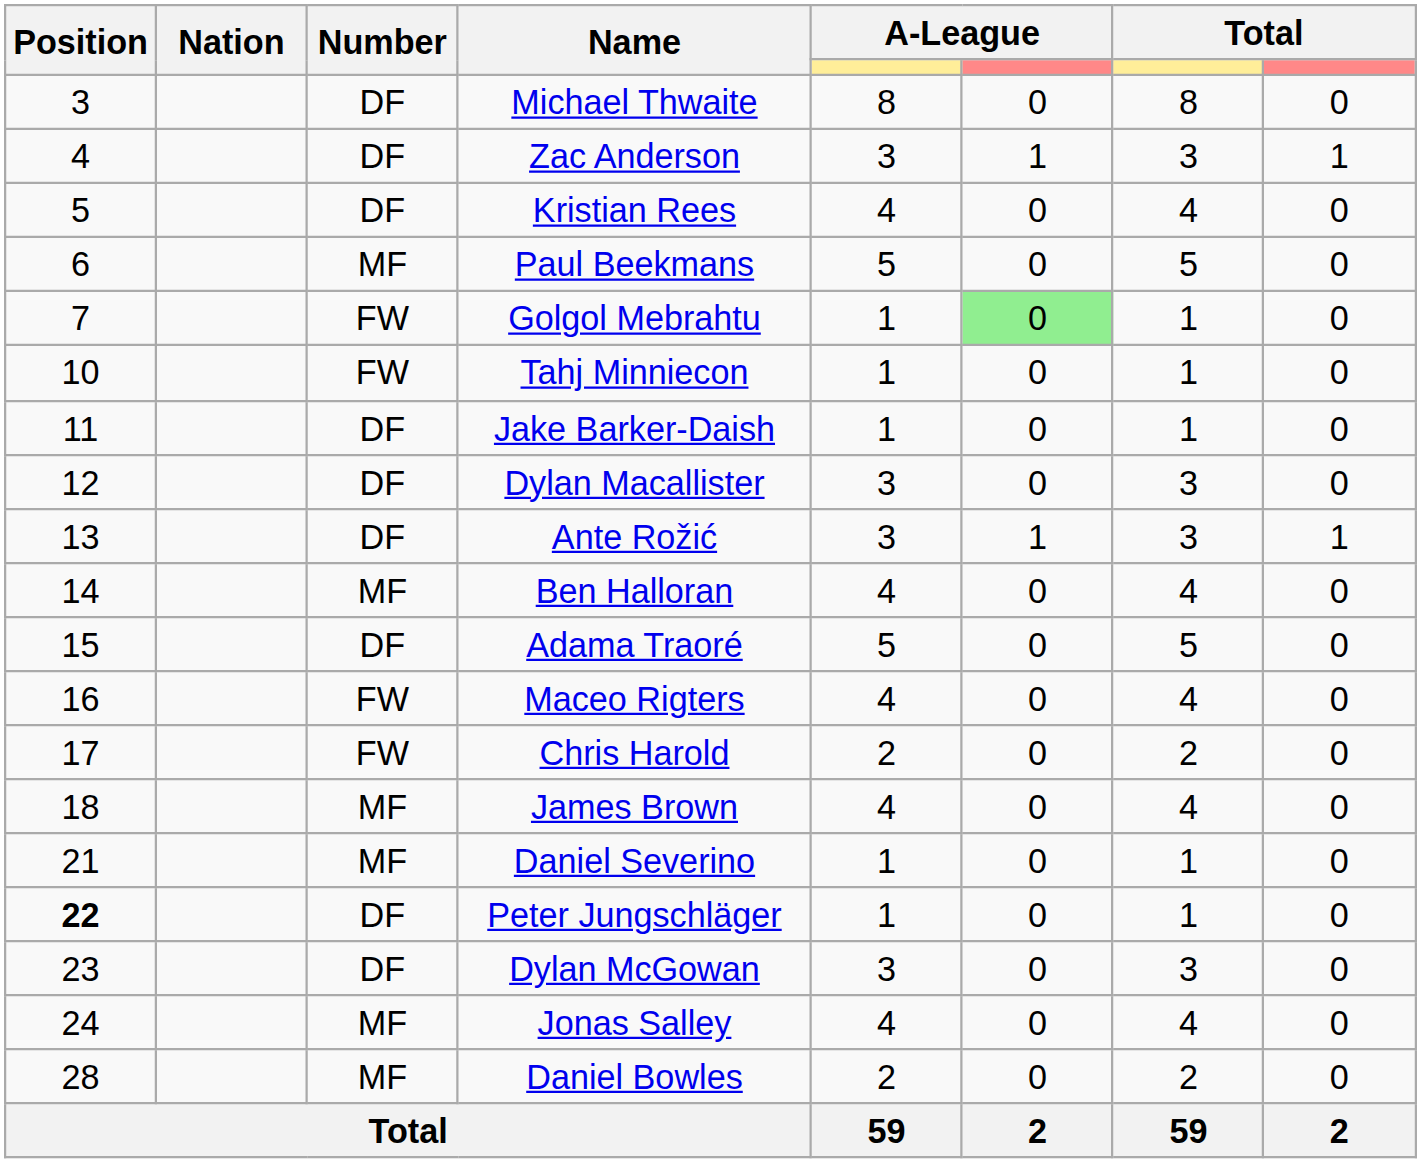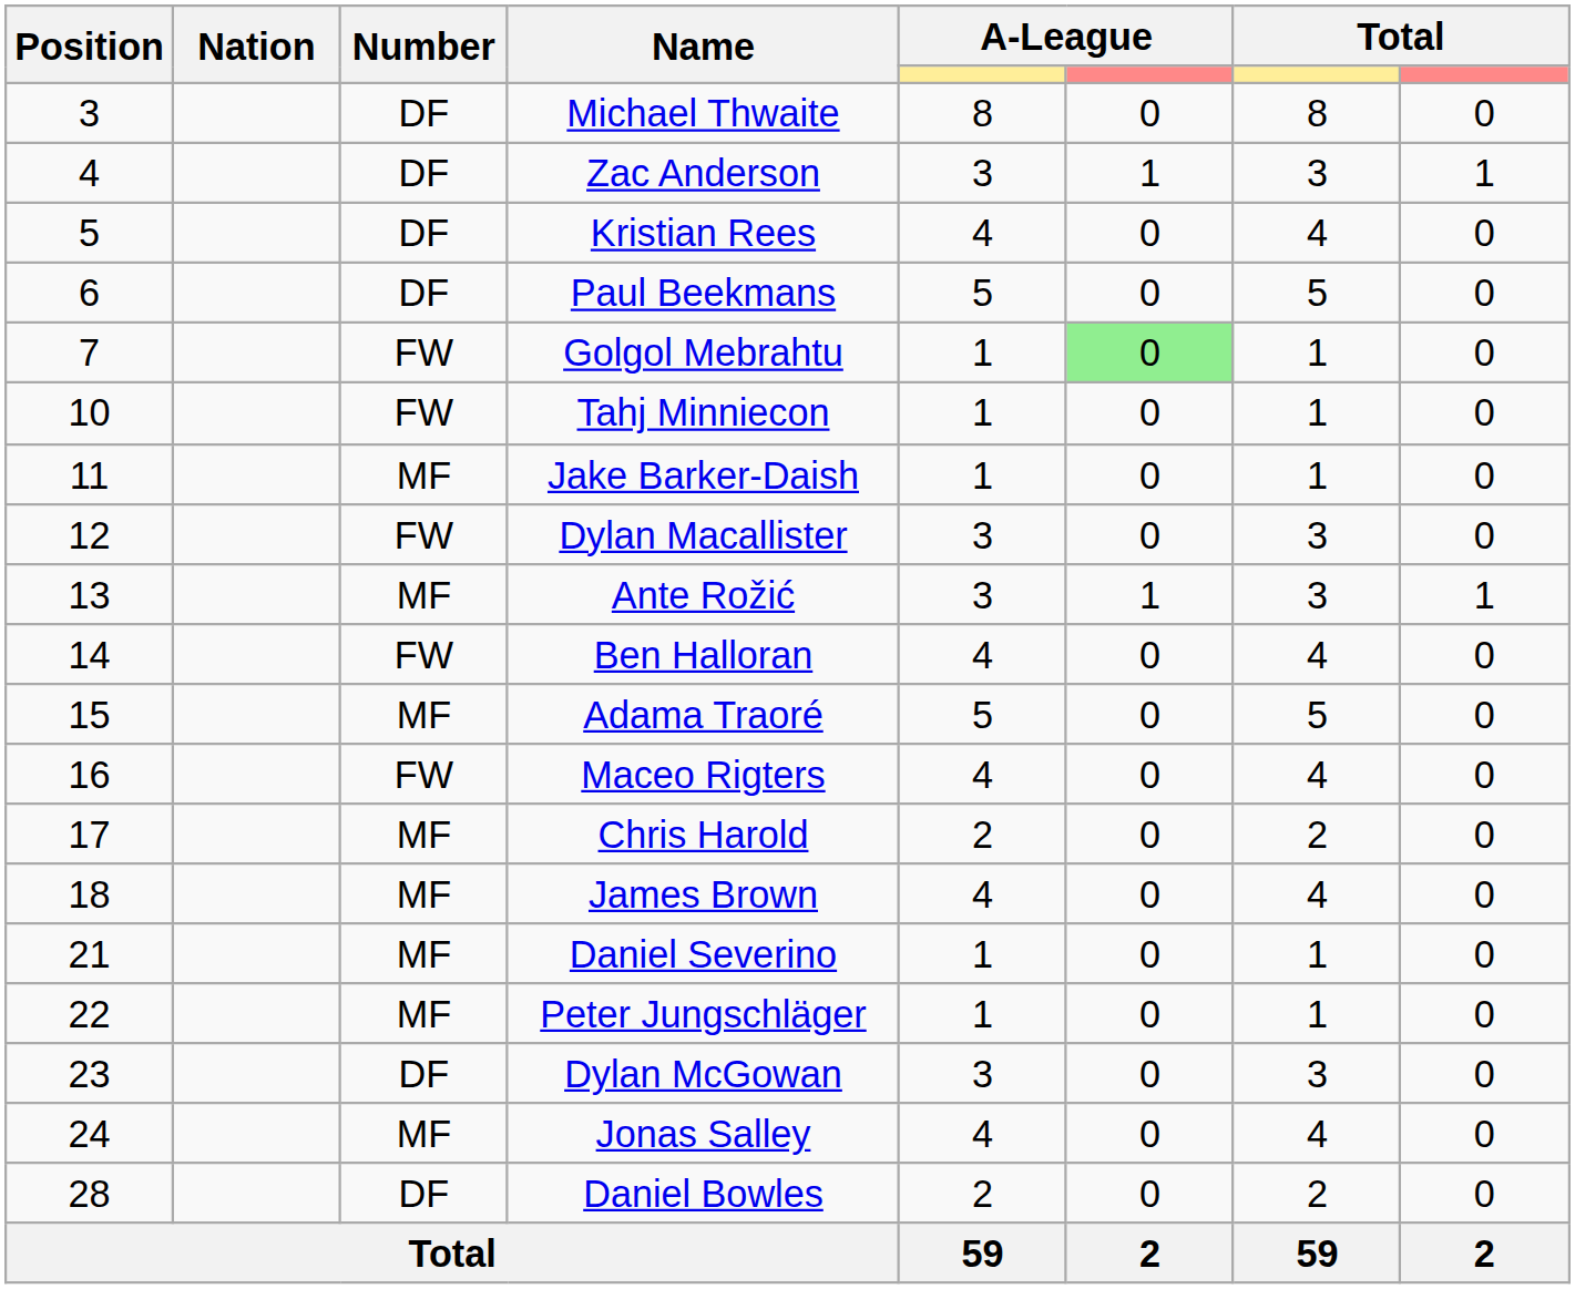 <table class="wikitable" style="font-size: 95%; text-align: center;">
 <tr>
 <th rowspan=2 width=60>Position</th>
 <th rowspan=2 width=60>Nation</th>
 <th rowspan=2 width=60>Number</th>
 <th rowspan=2 width=150>Name</th>
 <th colspan=2>A-League</th>
 <th colspan=2>Total</th>
 </tr>
 <tr>
 <th style="width:60px; background:#fe9;"></th>
 <th style="width:60px; background:#ff8888;"></th>
 <th style="width:60px; background:#fe9;"></th>
 <th style="width:60px; background:#ff8888;"></th>
 </tr>
 <tr>
 <td>3</td>
 <td></td>
 <td>DF</td>
 <td><a href='#'>Michael Thwaite</a></td>
 <td>8</td>
 <td>0</td>
 <td>8</td>
 <td>0</td>
 </tr>
 <tr>
 <td>4</td>
 <td></td>
 <td>DF</td>
 <td><a href='#'>Zac Anderson</a></td>
 <td>3</td>
 <td>1</td>
 <td>3</td>
 <td>1</td>
 </tr>
 <tr>
 <td>5</td>
 <td></td>
 <td>DF</td>
 <td><a href='#'>Kristian Rees</a></td>
 <td>4</td>
 <td>0</td>
 <td>4</td>
 <td>0</td>
 </tr>
 <tr>
 <td>6</td>
 <td></td>
-<td>MF</td>
+<td>DF</td>
 <td><a href='#'>Paul Beekmans</a></td>
 <td>5</td>
 <td>0</td>
 <td>5</td>
 <td>0</td>
 </tr>
 <tr>
 <td>7</td>
 <td></td>
 <td>FW</td>
 <td><a href='#'>Golgol Mebrahtu</a></td>
 <td>1</td>
 <td style="background: lightgreen;">0</td>
 <td>1</td>
 <td>0</td>
 </tr>
 <tr>
 <td>10</td>
 <td></td>
 <td>FW</td>
 <td><a href='#'>Tahj Minniecon</a></td>
 <td>1</td>
 <td>0</td>
 <td>1</td>
 <td>0</td>
 </tr>
 <tr>
 <td>11</td>
 <td></td>
-<td>DF</td>
+<td>MF</td>
 <td><a href='#'>Jake Barker-Daish</a></td>
 <td>1</td>
 <td>0</td>
 <td>1</td>
 <td>0</td>
 </tr>
 <tr>
 <td>12</td>
 <td></td>
-<td>DF</td>
+<td>FW</td>
 <td><a href='#'>Dylan Macallister</a></td>
 <td>3</td>
 <td>0</td>
 <td>3</td>
 <td>0</td>
 </tr>
 <tr>
 <td>13</td>
 <td></td>
-<td>DF</td>
+<td>MF</td>
 <td><a href='#'>Ante Rožić</a></td>
 <td>3</td>
 <td>1</td>
 <td>3</td>
 <td>1</td>
 </tr>
 <tr>
 <td>14</td>
 <td></td>
-<td>MF</td>
+<td>FW</td>
 <td><a href='#'>Ben Halloran</a></td>
 <td>4</td>
 <td>0</td>
 <td>4</td>
 <td>0</td>
 </tr>
 <tr>
 <td>15</td>
 <td></td>
-<td>DF</td>
+<td>MF</td>
 <td><a href='#'>Adama Traoré</a></td>
 <td>5</td>
 <td>0</td>
 <td>5</td>
 <td>0</td>
 </tr>
 <tr>
 <td>16</td>
 <td></td>
 <td>FW</td>
 <td><a href='#'>Maceo Rigters</a></td>
 <td>4</td>
 <td>0</td>
 <td>4</td>
 <td>0</td>
 </tr>
 <tr>
 <td>17</td>
 <td></td>
-<td>FW</td>
+<td>MF</td>
 <td><a href='#'>Chris Harold</a></td>
 <td>2</td>
 <td>0</td>
 <td>2</td>
 <td>0</td>
 </tr>
 <tr>
 <td>18</td>
 <td></td>
 <td>MF</td>
 <td><a href='#'>James Brown</a></td>
 <td>4</td>
 <td>0</td>
 <td>4</td>
 <td>0</td>
 </tr>
 <tr>
 <td>21</td>
 <td></td>
 <td>MF</td>
 <td><a href='#'>Daniel Severino</a></td>
 <td>1</td>
 <td>0</td>
 <td>1</td>
 <td>0</td>
 </tr>
 <tr>
-<td><strong>22</strong></td>
+<td>22</td>
 <td></td>
-<td>DF</td>
+<td>MF</td>
 <td><a href='#'>Peter Jungschläger</a></td>
 <td>1</td>
 <td>0</td>
 <td>1</td>
 <td>0</td>
 </tr>
 <tr>
 <td>23</td>
 <td></td>
 <td>DF</td>
 <td><a href='#'>Dylan McGowan</a></td>
 <td>3</td>
 <td>0</td>
 <td>3</td>
 <td>0</td>
 </tr>
 <tr>
 <td>24</td>
 <td></td>
 <td>MF</td>
 <td><a href='#'>Jonas Salley</a></td>
 <td>4</td>
 <td>0</td>
 <td>4</td>
 <td>0</td>
 </tr>
 <tr>
 <td>28</td>
 <td></td>
-<td>MF</td>
+<td>DF</td>
 <td><a href='#'>Daniel Bowles</a></td>
 <td>2</td>
 <td>0</td>
 <td>2</td>
 <td>0</td>
 </tr>
 <tr>
 <th colspan=4>Total</th>
 <th>59</th>
 <th>2</th>
 <th>59</th>
 <th>2</th>
 </tr>
 </table>
